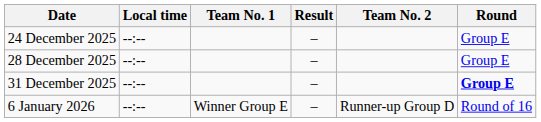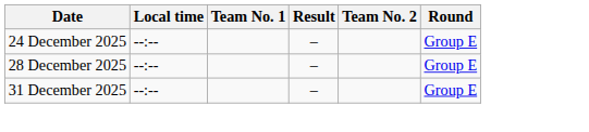 <table class="wikitable sortable" style="text-align:left;">
 <tr>
 <th>Date</th>
 <th>Local time</th>
 <th>Team No. 1</th>
 <th>Result</th>
 <th>Team No. 2</th>
 <th>Round</th>
 </tr>
 <tr>
 <td>24 December 2025</td>
 <td>--:--</td>
 <td></td>
 <td style="text-align:center;">–</td>
 <td></td>
 <td><a href='#'>Group E</a></td>
 </tr>
 <tr>
 <td>28 December 2025</td>
 <td>--:--</td>
 <td></td>
 <td style="text-align:center;">–</td>
 <td></td>
 <td><a href='#'>Group E</a></td>
 </tr>
 <tr>
 <td>31 December 2025</td>
 <td>--:--</td>
 <td></td>
 <td style="text-align:center;">–</td>
 <td></td>
-<td><strong><a href='#'>Group E</a></strong></td>
-</tr>
-<tr>
-<td>6 January 2026</td>
-<td>--:--</td>
-<td>Winner Group E</td>
-<td style="text-align:center;">–</td>
-<td>Runner-up Group D</td>
-<td><a href='#'>Round of 16</a></td>
+<td><a href='#'>Group E</a></td>
 </tr>
 </table>
